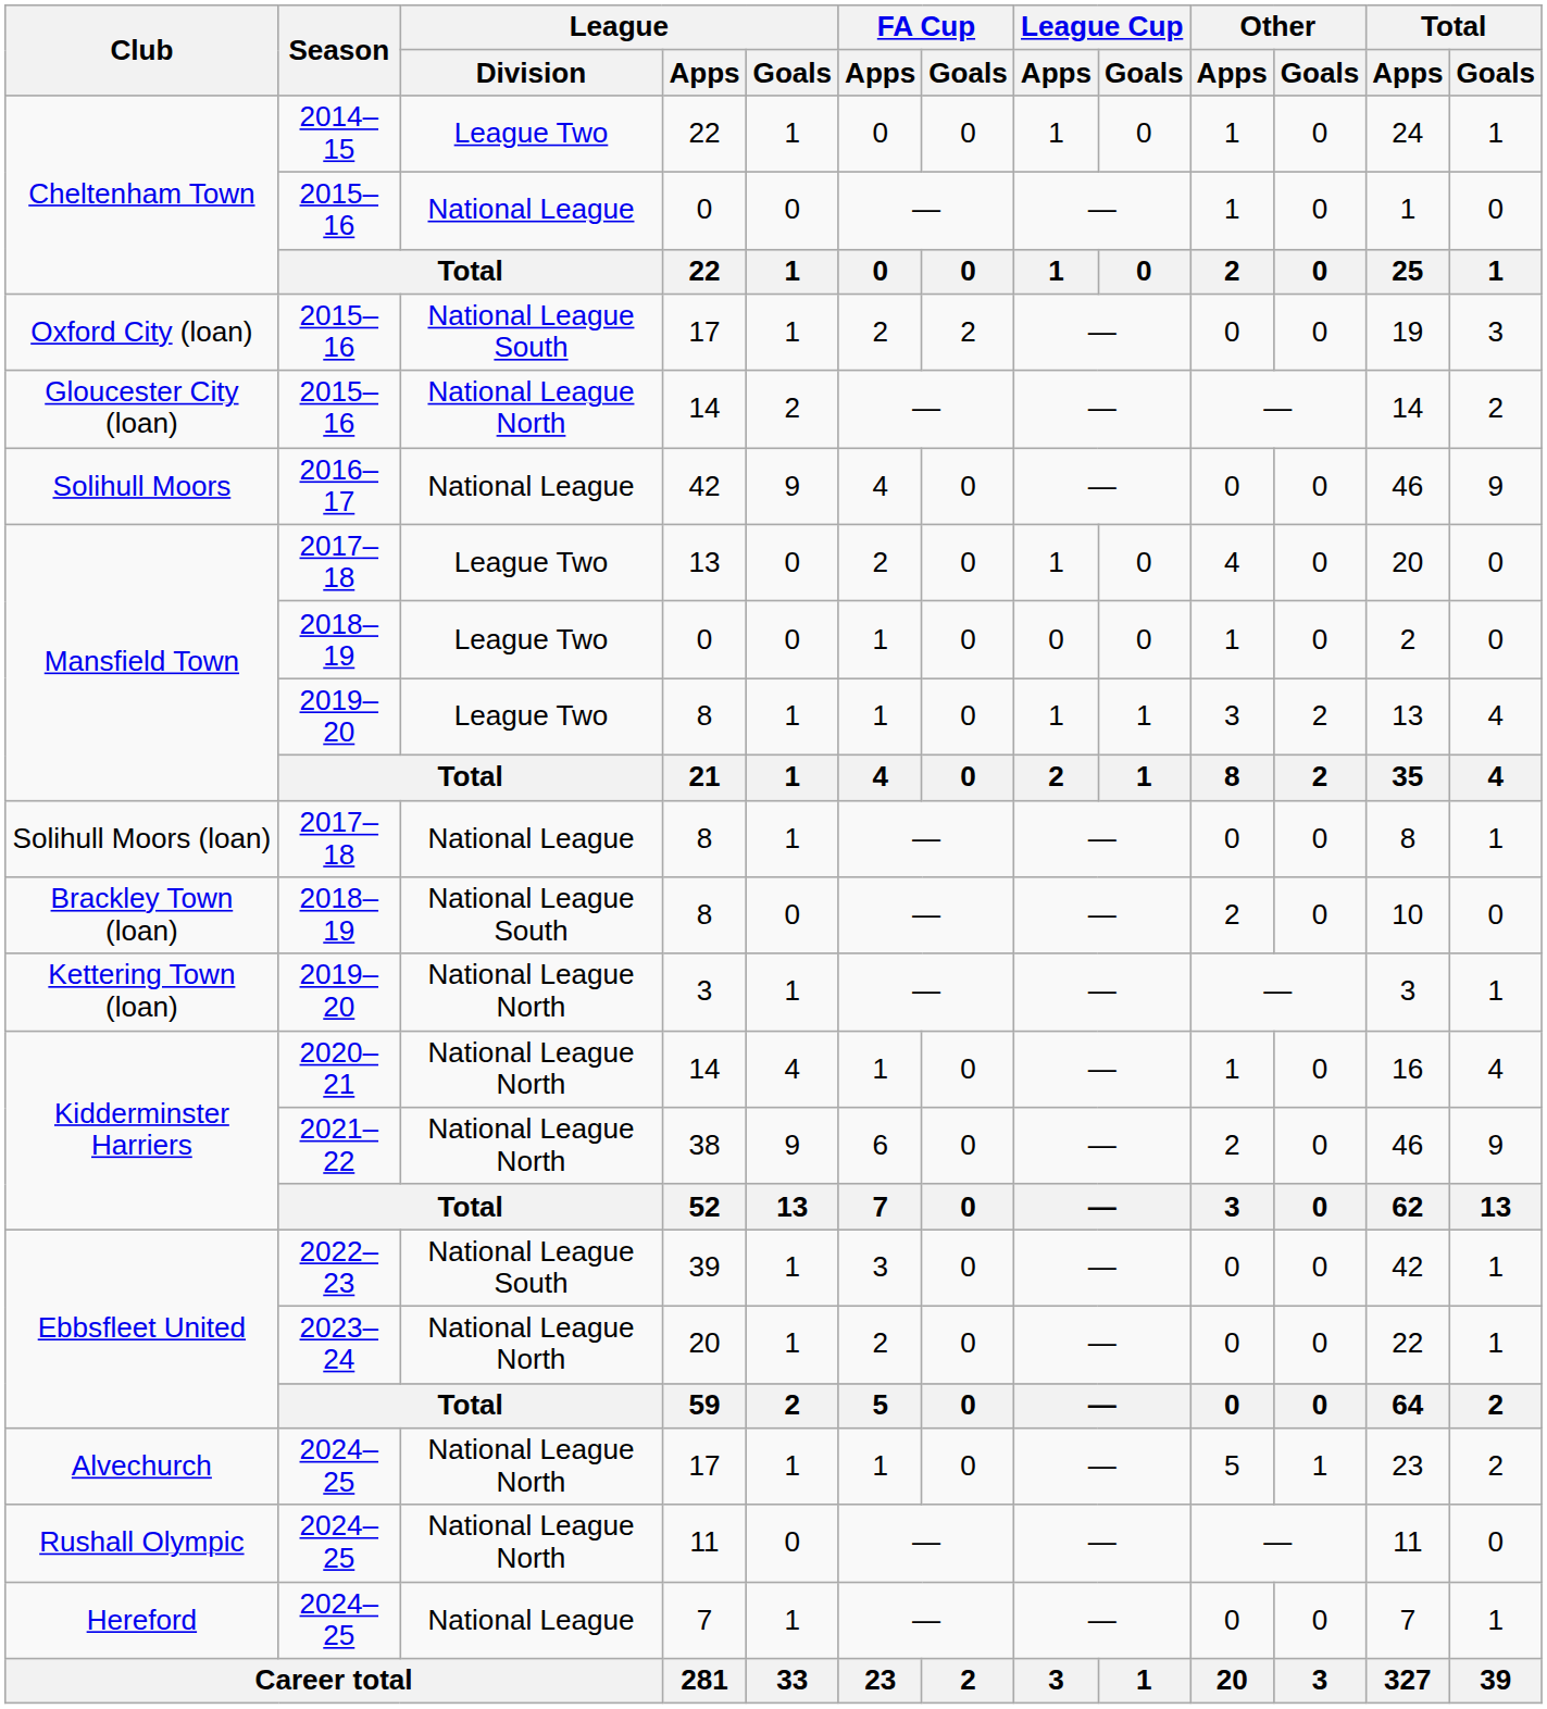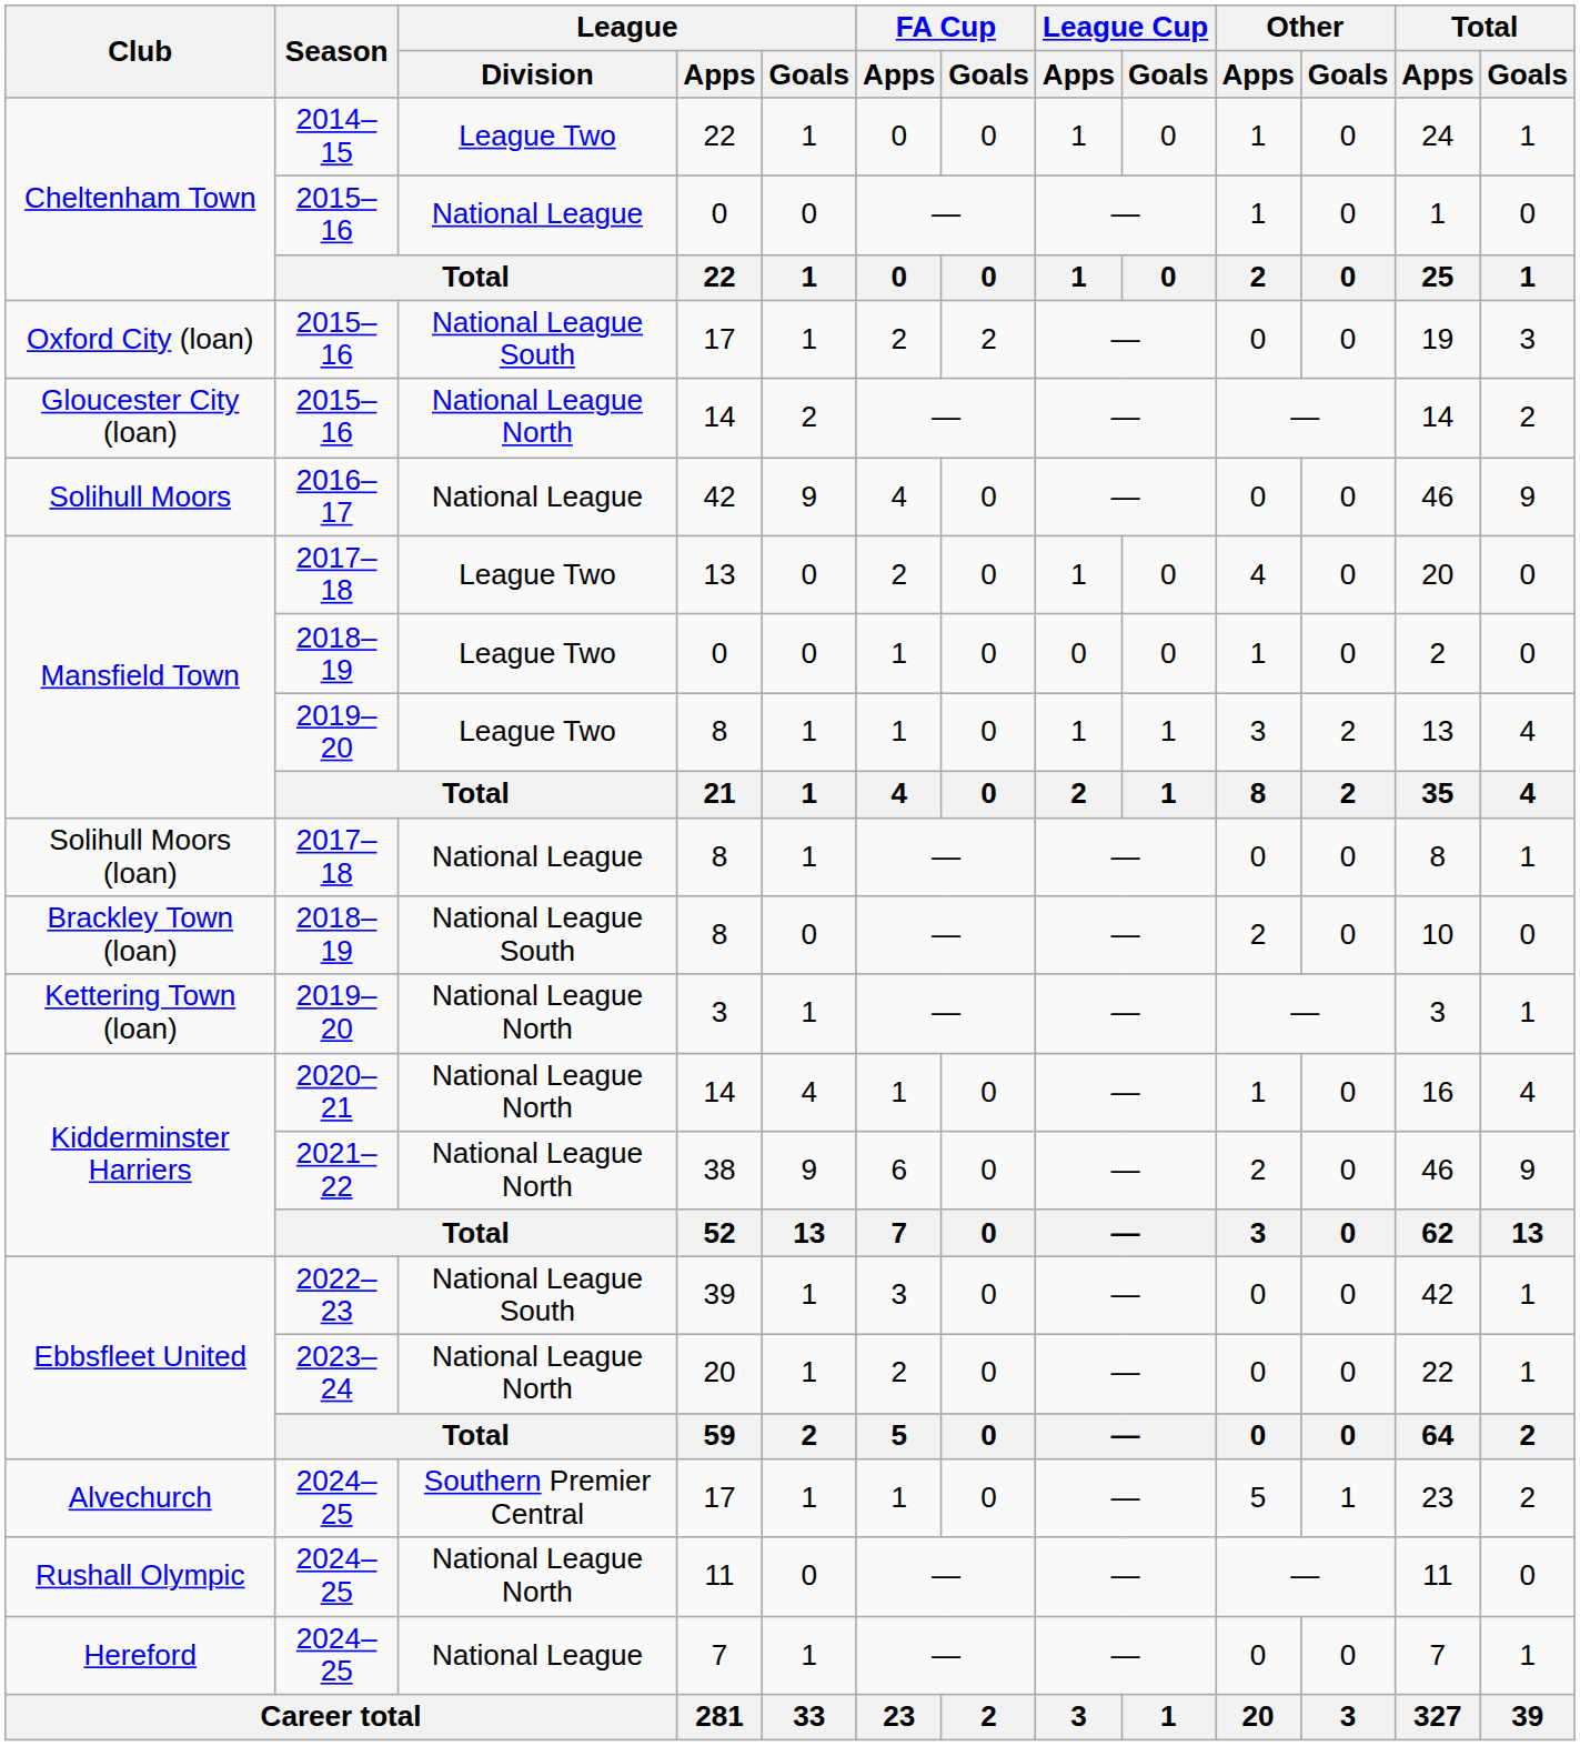 <table class="wikitable" style="text-align:center;">
 <tr>
 <th rowspan="2">Club</th>
 <th rowspan="2">Season</th>
 <th colspan="3">League</th>
 <th colspan="2"><a href='#'>FA Cup</a></th>
 <th colspan="2"><a href='#'>League Cup</a></th>
 <th colspan="2">Other</th>
 <th colspan="2">Total</th>
 </tr>
 <tr>
 <th>Division</th>
 <th>Apps</th>
 <th>Goals</th>
 <th>Apps</th>
 <th>Goals</th>
 <th>Apps</th>
 <th>Goals</th>
 <th>Apps</th>
 <th>Goals</th>
 <th>Apps</th>
 <th>Goals</th>
 </tr>
 <tr>
 <td rowspan="3"><a href='#'>Cheltenham Town</a></td>
 <td><a href='#'>2014–15</a></td>
 <td><a href='#'>League Two</a></td>
 <td>22</td>
 <td>1</td>
 <td>0</td>
 <td>0</td>
 <td>1</td>
 <td>0</td>
 <td>1</td>
 <td>0</td>
 <td>24</td>
 <td>1</td>
 </tr>
 <tr>
 <td><a href='#'>2015–16</a></td>
 <td><a href='#'>National League</a></td>
 <td>0</td>
 <td>0</td>
 <td colspan="2">—</td>
 <td colspan="2">—</td>
 <td>1</td>
 <td>0</td>
 <td>1</td>
 <td>0</td>
 </tr>
 <tr>
 <th colspan="2">Total</th>
 <th>22</th>
 <th>1</th>
 <th>0</th>
 <th>0</th>
 <th>1</th>
 <th>0</th>
 <th>2</th>
 <th>0</th>
 <th>25</th>
 <th>1</th>
 </tr>
 <tr>
 <td><a href='#'>Oxford City</a> (loan)</td>
 <td><a href='#'>2015–16</a></td>
 <td><a href='#'>National League South</a></td>
 <td>17</td>
 <td>1</td>
 <td>2</td>
 <td>2</td>
 <td colspan="2">—</td>
 <td>0</td>
 <td>0</td>
 <td>19</td>
 <td>3</td>
 </tr>
 <tr>
 <td><a href='#'>Gloucester City</a> (loan)</td>
 <td><a href='#'>2015–16</a></td>
 <td><a href='#'>National League North</a></td>
 <td>14</td>
 <td>2</td>
 <td colspan="2">—</td>
 <td colspan="2">—</td>
 <td colspan="2">—</td>
 <td>14</td>
 <td>2</td>
 </tr>
 <tr>
 <td><a href='#'>Solihull Moors</a></td>
 <td><a href='#'>2016–17</a></td>
 <td>National League</td>
 <td>42</td>
 <td>9</td>
 <td>4</td>
 <td>0</td>
 <td colspan="2">—</td>
 <td>0</td>
 <td>0</td>
 <td>46</td>
 <td>9</td>
 </tr>
 <tr>
 <td rowspan="4"><a href='#'>Mansfield Town</a></td>
 <td><a href='#'>2017–18</a></td>
 <td>League Two</td>
 <td>13</td>
 <td>0</td>
 <td>2</td>
 <td>0</td>
 <td>1</td>
 <td>0</td>
 <td>4</td>
 <td>0</td>
 <td>20</td>
 <td>0</td>
 </tr>
 <tr>
 <td><a href='#'>2018–19</a></td>
 <td>League Two</td>
 <td>0</td>
 <td>0</td>
 <td>1</td>
 <td>0</td>
 <td>0</td>
 <td>0</td>
 <td>1</td>
 <td>0</td>
 <td>2</td>
 <td>0</td>
 </tr>
 <tr>
 <td><a href='#'>2019–20</a></td>
 <td>League Two</td>
 <td>8</td>
 <td>1</td>
 <td>1</td>
 <td>0</td>
 <td>1</td>
 <td>1</td>
 <td>3</td>
 <td>2</td>
 <td>13</td>
 <td>4</td>
 </tr>
 <tr>
 <th colspan="2">Total</th>
 <th>21</th>
 <th>1</th>
 <th>4</th>
 <th>0</th>
 <th>2</th>
 <th>1</th>
 <th>8</th>
 <th>2</th>
 <th>35</th>
 <th>4</th>
 </tr>
 <tr>
 <td>Solihull Moors (loan)</td>
 <td><a href='#'>2017–18</a></td>
 <td>National League</td>
 <td>8</td>
 <td>1</td>
 <td colspan="2">—</td>
 <td colspan="2">—</td>
 <td>0</td>
 <td>0</td>
 <td>8</td>
 <td>1</td>
 </tr>
 <tr>
 <td><a href='#'>Brackley Town</a> (loan)</td>
 <td><a href='#'>2018–19</a></td>
 <td>National League South</td>
 <td>8</td>
 <td>0</td>
 <td colspan="2">—</td>
 <td colspan="2">—</td>
 <td>2</td>
 <td>0</td>
 <td>10</td>
 <td>0</td>
 </tr>
 <tr>
 <td><a href='#'>Kettering Town</a> (loan)</td>
 <td><a href='#'>2019–20</a></td>
 <td>National League North</td>
 <td>3</td>
 <td>1</td>
 <td colspan="2">—</td>
 <td colspan="2">—</td>
 <td colspan="2">—</td>
 <td>3</td>
 <td>1</td>
 </tr>
 <tr>
 <td rowspan="3"><a href='#'>Kidderminster Harriers</a></td>
 <td><a href='#'>2020–21</a></td>
 <td>National League North</td>
 <td>14</td>
 <td>4</td>
 <td>1</td>
 <td>0</td>
 <td colspan="2">—</td>
 <td>1</td>
 <td>0</td>
 <td>16</td>
 <td>4</td>
 </tr>
 <tr>
 <td><a href='#'>2021–22</a></td>
 <td>National League North</td>
 <td>38</td>
 <td>9</td>
 <td>6</td>
 <td>0</td>
 <td colspan="2">—</td>
 <td>2</td>
 <td>0</td>
 <td>46</td>
 <td>9</td>
 </tr>
 <tr>
 <th colspan="2">Total</th>
 <th>52</th>
 <th>13</th>
 <th>7</th>
 <th>0</th>
 <th colspan="2">—</th>
 <th>3</th>
 <th>0</th>
 <th>62</th>
 <th>13</th>
 </tr>
 <tr>
 <td rowspan="3"><a href='#'>Ebbsfleet United</a></td>
 <td><a href='#'>2022–23</a></td>
 <td>National League South</td>
 <td>39</td>
 <td>1</td>
 <td>3</td>
 <td>0</td>
 <td colspan="2">—</td>
 <td>0</td>
 <td>0</td>
 <td>42</td>
 <td>1</td>
 </tr>
 <tr>
 <td><a href='#'>2023–24</a></td>
 <td>National League North</td>
 <td>20</td>
 <td>1</td>
 <td>2</td>
 <td>0</td>
 <td colspan="2">—</td>
 <td>0</td>
 <td>0</td>
 <td>22</td>
 <td>1</td>
 </tr>
 <tr>
 <th colspan="2">Total</th>
 <th>59</th>
 <th>2</th>
 <th>5</th>
 <th>0</th>
 <th colspan="2">—</th>
 <th>0</th>
 <th>0</th>
 <th>64</th>
 <th>2</th>
 </tr>
 <tr>
 <td><a href='#'>Alvechurch</a></td>
 <td><a href='#'>2024–25</a></td>
-<td>National League North</td>
+<td><a href='#'>Southern</a> Premier Central</td>
 <td>17</td>
 <td>1</td>
 <td>1</td>
 <td>0</td>
 <td colspan=2>—</td>
 <td>5</td>
 <td>1</td>
 <td>23</td>
 <td>2</td>
 </tr>
 <tr>
 <td><a href='#'>Rushall Olympic</a></td>
 <td><a href='#'>2024–25</a></td>
 <td>National League North</td>
 <td>11</td>
 <td>0</td>
 <td colspan="2">—</td>
 <td colspan="2">—</td>
 <td colspan="2">—</td>
 <td>11</td>
 <td>0</td>
 </tr>
 <tr>
 <td><a href='#'>Hereford</a></td>
 <td><a href='#'>2024–25</a></td>
 <td>National League</td>
 <td>7</td>
 <td>1</td>
 <td colspan="2">—</td>
 <td colspan="2">—</td>
 <td>0</td>
 <td>0</td>
 <td>7</td>
 <td>1</td>
 </tr>
 <tr>
 <th colspan="3">Career total</th>
 <th>281</th>
 <th>33</th>
 <th>23</th>
 <th>2</th>
 <th>3</th>
 <th>1</th>
 <th>20</th>
 <th>3</th>
 <th>327</th>
 <th>39</th>
 </tr>
 </table>
